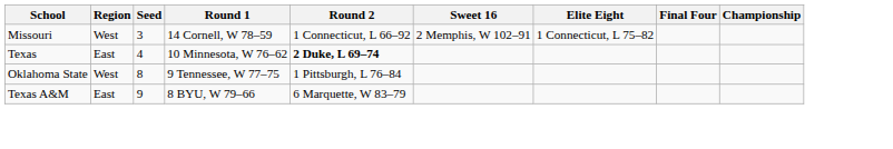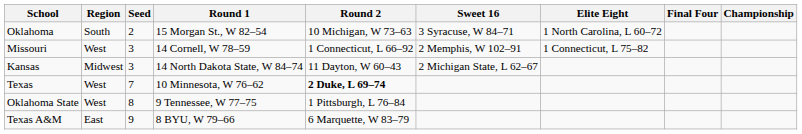 <table class="wikitable" border="1">
 <tr>
 <th>School</th>
 <th>Region</th>
 <th>Seed</th>
 <th>Round 1</th>
 <th>Round 2</th>
 <th>Sweet 16</th>
 <th>Elite Eight</th>
 <th>Final Four</th>
 <th>Championship</th>
 </tr>
 <tr>
+<td>Oklahoma</td>
+<td>South</td>
+<td>2</td>
+<td>15 Morgan St., W 82–54</td>
+<td>10 Michigan, W 73–63</td>
+<td>3 Syracuse, W 84–71</td>
+<td>1 North Carolina, L 60–72</td>
+<td></td>
+<td></td>
+</tr>
+<tr>
 <td>Missouri</td>
 <td>West</td>
 <td>3</td>
 <td>14 Cornell, W 78–59</td>
 <td>1 Connecticut, L 66–92</td>
 <td>2 Memphis, W 102–91</td>
 <td>1 Connecticut, L 75–82</td>
 <td></td>
 <td></td>
 </tr>
 <tr>
+<td>Kansas</td>
+<td>Midwest</td>
+<td>3</td>
+<td>14 North Dakota State, W 84–74</td>
+<td>11 Dayton, W 60–43</td>
+<td>2 Michigan State, L 62–67</td>
+<td></td>
+<td></td>
+<td></td>
+</tr>
+<tr>
 <td>Texas</td>
-<td>East</td>
-<td>4</td>
+<td>West</td>
+<td>7</td>
 <td>10 Minnesota, W 76–62</td>
 <td><strong>2 Duke, L 69–74</strong></td>
 <td></td>
 <td></td>
 <td></td>
 </tr>
 <tr>
 <td>Oklahoma State</td>
 <td>West</td>
 <td>8</td>
 <td>9 Tennessee, W 77–75</td>
 <td>1 Pittsburgh, L 76–84</td>
 <td></td>
 <td></td>
 <td></td>
 <td></td>
 </tr>
 <tr>
 <td>Texas A&M</td>
 <td>East</td>
 <td>9</td>
 <td>8 BYU, W 79–66</td>
 <td>6 Marquette, W 83–79</td>
 <td></td>
 <td></td>
 <td></td>
 <td></td>
 </tr>
 </table>
